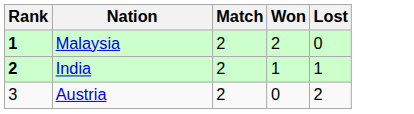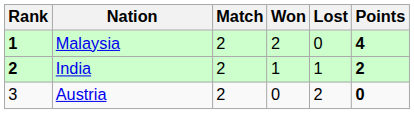 <table class="wikitable">
 <tr>
 <th width=20>Rank</th>
 <th width=150>Nation</th>
 <th width=20>Match</th>
 <th width=20>Won</th>
 <th width=20>Lost</th>
+<th width=20>Points</th>
 </tr>
 <tr bgcolor=ccffcc>
 <td><strong>1</strong></td>
 <td> <a href='#'>Malaysia</a></td>
 <td>2</td>
 <td>2</td>
 <td>0</td>
+<td><strong>4</strong></td>
 </tr>
 <tr bgcolor=ccffcc>
 <td><strong>2</strong></td>
 <td> <a href='#'>India</a></td>
 <td>2</td>
 <td>1</td>
 <td>1</td>
+<td><strong>2</strong></td>
 </tr>
 <tr>
 <td>3</td>
 <td> <a href='#'>Austria</a></td>
 <td>2</td>
 <td>0</td>
 <td>2</td>
+<td><strong>0</strong></td>
 </tr>
 </table>
